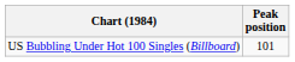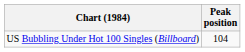 <table class="wikitable sortable" style=margin-right:1em;margin-bottom:0;>
 <tr>
 <th>Chart (1984)</th>
 <th>Peak<br>position</th>
 </tr>
 <tr>
 <td>US <a href='#'>Bubbling Under Hot 100 Singles</a> (<em><a href='#'>Billboard</a></em>)</td>
-<td align="center">101</td>
+<td align="center">104</td>
 </tr>
 </table>
